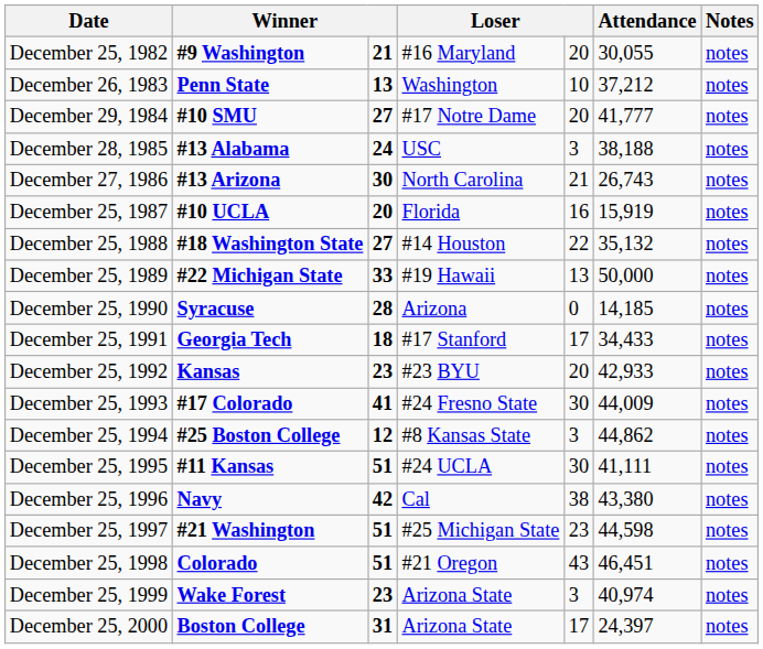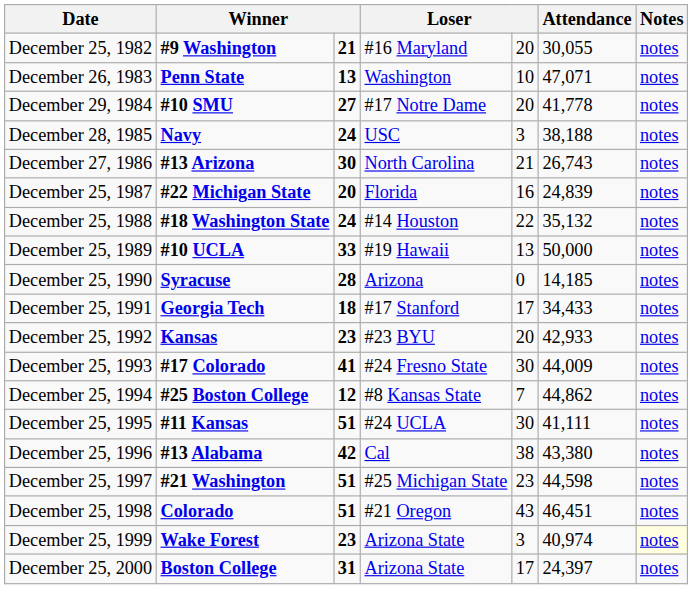 <table class="wikitable">
 <tr>
 <th>Date</th>
 <th colspan="2">Winner</th>
 <th colspan="2">Loser</th>
 <th>Attendance</th>
 <th>Notes</th>
 </tr>
 <tr>
 <td>December 25, 1982</td>
 <td><strong> #9 <a href='#'>Washington</a></strong></td>
 <td><strong>21</strong></td>
 <td>#16 <a href='#'>Maryland</a></td>
 <td>20</td>
 <td>30,055</td>
 <td><a href='#'>notes</a></td>
 </tr>
 <tr>
 <td>December 26, 1983</td>
 <td><strong><a href='#'>Penn State</a></strong></td>
 <td><strong>13</strong></td>
 <td><a href='#'>Washington</a></td>
 <td>10</td>
-<td>37,212</td>
+<td>47,071</td>
 <td><a href='#'>notes</a></td>
 </tr>
 <tr>
 <td>December 29, 1984</td>
 <td><strong>#10 <a href='#'>SMU</a></strong></td>
 <td><strong>27</strong></td>
 <td>#17 <a href='#'>Notre Dame</a></td>
 <td>20</td>
-<td>41,777</td>
+<td>41,778</td>
 <td><a href='#'>notes</a></td>
 </tr>
 <tr>
 <td>December 28, 1985</td>
-<td><strong>#13 <a href='#'>Alabama</a></strong></td>
+<td><strong><a href='#'>Navy</a></strong></td>
 <td><strong>24</strong></td>
 <td><a href='#'>USC</a></td>
 <td>3</td>
 <td>38,188</td>
 <td><a href='#'>notes</a></td>
 </tr>
 <tr>
 <td>December 27, 1986</td>
 <td><strong>#13 <a href='#'>Arizona</a></strong></td>
 <td><strong>30</strong></td>
 <td><a href='#'>North Carolina</a></td>
 <td>21</td>
 <td>26,743</td>
 <td><a href='#'>notes</a></td>
 </tr>
 <tr>
 <td>December 25, 1987</td>
-<td><strong>#10 <a href='#'>UCLA</a></strong></td>
+<td><strong>#22 <a href='#'>Michigan State</a></strong></td>
 <td><strong>20</strong></td>
 <td><a href='#'>Florida</a></td>
 <td>16</td>
-<td>15,919</td>
+<td>24,839</td>
 <td><a href='#'>notes</a></td>
 </tr>
 <tr>
 <td>December 25, 1988</td>
 <td><strong>#18 <a href='#'>Washington State</a></strong></td>
-<td><strong>27</strong></td>
+<td><strong>24</strong></td>
 <td>#14 <a href='#'>Houston</a></td>
 <td>22</td>
 <td>35,132</td>
 <td><a href='#'>notes</a></td>
 </tr>
 <tr>
 <td>December 25, 1989</td>
-<td><strong>#22 <a href='#'>Michigan State</a></strong></td>
+<td><strong>#10 <a href='#'>UCLA</a></strong></td>
 <td><strong>33</strong></td>
 <td>#19 <a href='#'>Hawaii</a></td>
 <td>13</td>
 <td>50,000</td>
 <td><a href='#'>notes</a></td>
 </tr>
 <tr>
 <td>December 25, 1990</td>
 <td><strong><a href='#'>Syracuse</a></strong></td>
 <td><strong>28</strong></td>
 <td><a href='#'>Arizona</a></td>
 <td>0</td>
 <td>14,185</td>
 <td><a href='#'>notes</a></td>
 </tr>
 <tr>
 <td>December 25, 1991</td>
 <td><strong><a href='#'>Georgia Tech</a></strong></td>
 <td><strong>18</strong></td>
 <td>#17 <a href='#'>Stanford</a></td>
 <td>17</td>
 <td>34,433</td>
 <td><a href='#'>notes</a></td>
 </tr>
 <tr>
 <td>December 25, 1992</td>
 <td><strong><a href='#'>Kansas</a></strong></td>
 <td><strong>23</strong></td>
 <td>#23 <a href='#'>BYU</a></td>
 <td>20</td>
 <td>42,933</td>
 <td><a href='#'>notes</a></td>
 </tr>
 <tr>
 <td>December 25, 1993</td>
 <td><strong>#17 <a href='#'>Colorado</a></strong></td>
 <td><strong>41</strong></td>
 <td>#24 <a href='#'>Fresno State</a></td>
 <td>30</td>
 <td>44,009</td>
 <td><a href='#'>notes</a></td>
 </tr>
 <tr>
 <td>December 25, 1994</td>
 <td><strong>#25 <a href='#'>Boston College</a></strong></td>
 <td><strong>12</strong></td>
 <td>#8 <a href='#'>Kansas State</a></td>
-<td>3</td>
+<td>7</td>
 <td>44,862</td>
 <td><a href='#'>notes</a></td>
 </tr>
 <tr>
 <td>December 25, 1995</td>
 <td><strong>#11 <a href='#'>Kansas</a></strong></td>
 <td><strong>51</strong></td>
 <td>#24 <a href='#'>UCLA</a></td>
 <td>30</td>
 <td>41,111</td>
 <td><a href='#'>notes</a></td>
 </tr>
 <tr>
 <td>December 25, 1996</td>
-<td><strong><a href='#'>Navy</a></strong></td>
+<td><strong>#13 <a href='#'>Alabama</a></strong></td>
 <td><strong>42</strong></td>
 <td><a href='#'>Cal</a></td>
 <td>38</td>
 <td>43,380</td>
 <td><a href='#'>notes</a></td>
 </tr>
 <tr>
 <td>December 25, 1997</td>
 <td><strong>#21 <a href='#'>Washington</a></strong></td>
 <td><strong>51</strong></td>
 <td>#25 <a href='#'>Michigan State</a></td>
 <td>23</td>
 <td>44,598</td>
 <td><a href='#'>notes</a></td>
 </tr>
 <tr>
 <td>December 25, 1998</td>
 <td><strong><a href='#'>Colorado</a></strong></td>
 <td><strong>51</strong></td>
 <td>#21 <a href='#'>Oregon</a></td>
 <td>43</td>
 <td>46,451</td>
 <td><a href='#'>notes</a></td>
 </tr>
 <tr>
 <td>December 25, 1999</td>
 <td><strong><a href='#'>Wake Forest</a></strong></td>
 <td><strong>23</strong></td>
 <td><a href='#'>Arizona State</a></td>
 <td>3</td>
 <td>40,974</td>
-<td><a href='#'>notes</a></td>
+<td style="background: lightyellow;"><a href='#'>notes</a></td>
 </tr>
 <tr>
 <td>December 25, 2000</td>
 <td><strong><a href='#'>Boston College</a></strong></td>
 <td><strong>31</strong></td>
 <td><a href='#'>Arizona State</a></td>
 <td>17</td>
 <td>24,397</td>
 <td><a href='#'>notes</a></td>
 </tr>
 </table>
